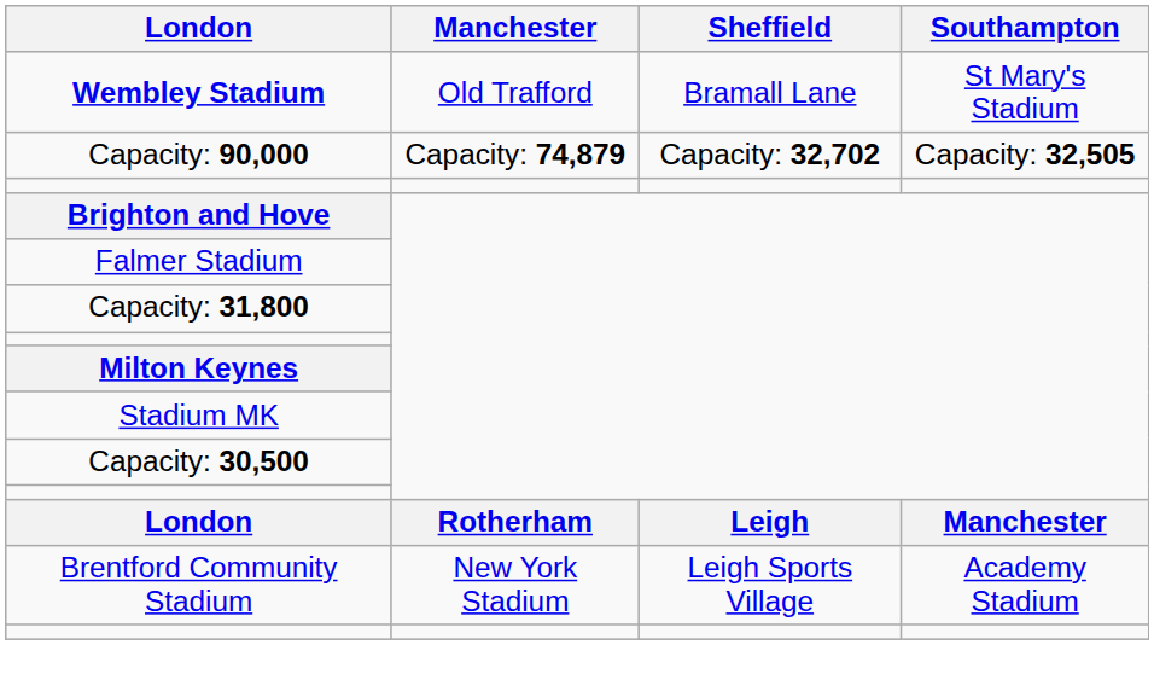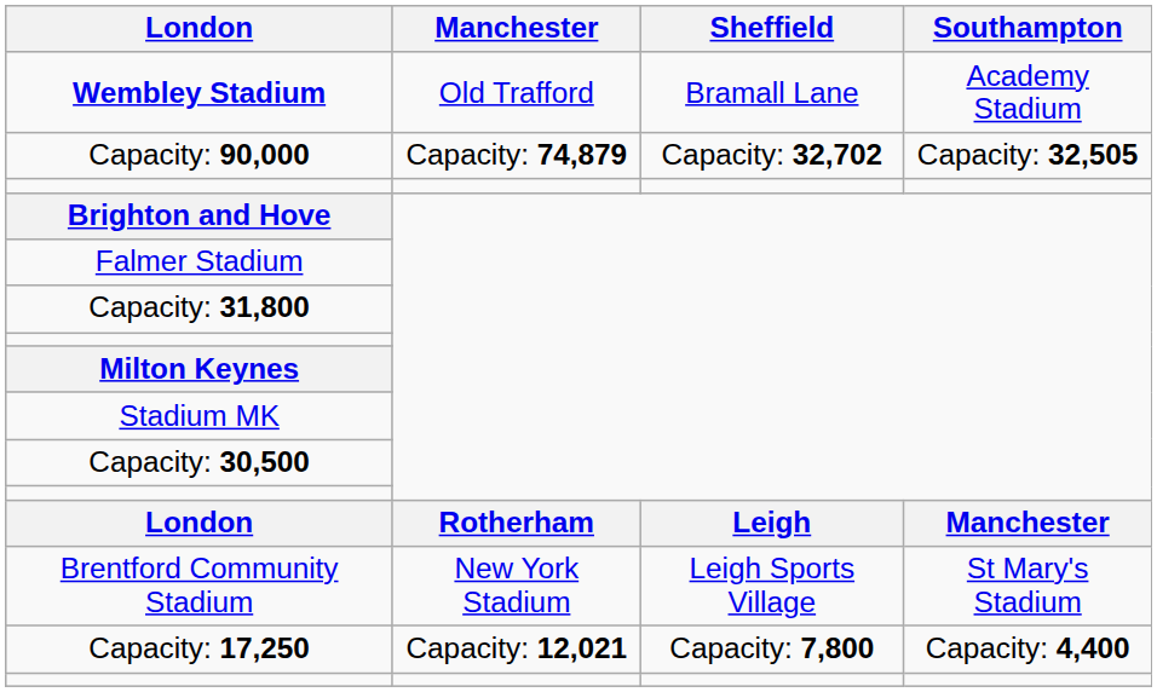 <table class="wikitable" style="margin:1em auto; text-align:center;">
 <tr>
 <th><a href='#'>London</a><br></th>
 <th><a href='#'>Manchester</a><br></th>
 <th><a href='#'>Sheffield</a></th>
 <th><a href='#'>Southampton</a></th>
 </tr>
 <tr>
 <td><strong><a href='#'>Wembley Stadium</a></strong></td>
 <td><a href='#'>Old Trafford</a></td>
 <td><a href='#'>Bramall Lane</a></td>
-<td><a href='#'>St Mary's Stadium</a></td>
+<td><a href='#'>Academy Stadium</a></td>
 </tr>
 <tr>
 <td>Capacity: <strong>90,000</strong></td>
 <td>Capacity: <strong>74,879</strong></td>
 <td>Capacity: <strong>32,702</strong></td>
 <td>Capacity: <strong>32,505</strong></td>
 </tr>
 <tr>
 <td></td>
 <td></td>
 <td></td>
 <td></td>
 </tr>
 <tr>
 <th><a href='#'>Brighton and Hove</a></th>
 <td colspan="3" rowspan="8" align=center><br></td>
 </tr>
 <tr>
 <td><a href='#'>Falmer Stadium</a></td>
 </tr>
 <tr>
 <td>Capacity: <strong>31,800</strong></td>
 </tr>
 <tr>
 <td></td>
 </tr>
 <tr>
 <th><a href='#'>Milton Keynes</a></th>
 </tr>
 <tr>
 <td><a href='#'>Stadium MK</a></td>
 </tr>
 <tr>
 <td>Capacity: <strong>30,500</strong></td>
 </tr>
 <tr>
 <td></td>
 </tr>
 <tr>
 <th><a href='#'>London</a><br></th>
 <th><a href='#'>Rotherham</a></th>
 <th><a href='#'>Leigh</a></th>
 <th><a href='#'>Manchester</a><br></th>
 </tr>
 <tr>
 <td><a href='#'>Brentford Community Stadium</a></td>
 <td><a href='#'>New York Stadium</a></td>
 <td><a href='#'>Leigh Sports Village</a></td>
-<td><a href='#'>Academy Stadium</a></td>
+<td><a href='#'>St Mary's Stadium</a></td>
+</tr>
+<tr>
+<td>Capacity: <strong>17,250</strong></td>
+<td>Capacity: <strong>12,021</strong></td>
+<td>Capacity: <strong>7,800</strong></td>
+<td>Capacity: <strong>4,400</strong></td>
 </tr>
 <tr>
 <td></td>
 <td></td>
 <td></td>
 <td></td>
 </tr>
 </table>
